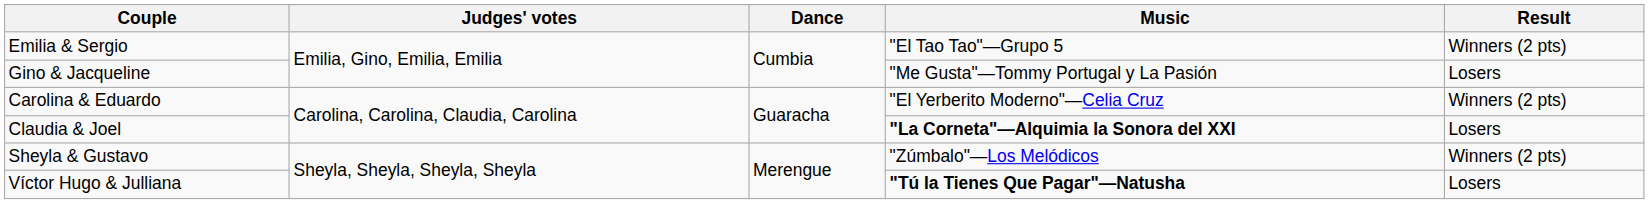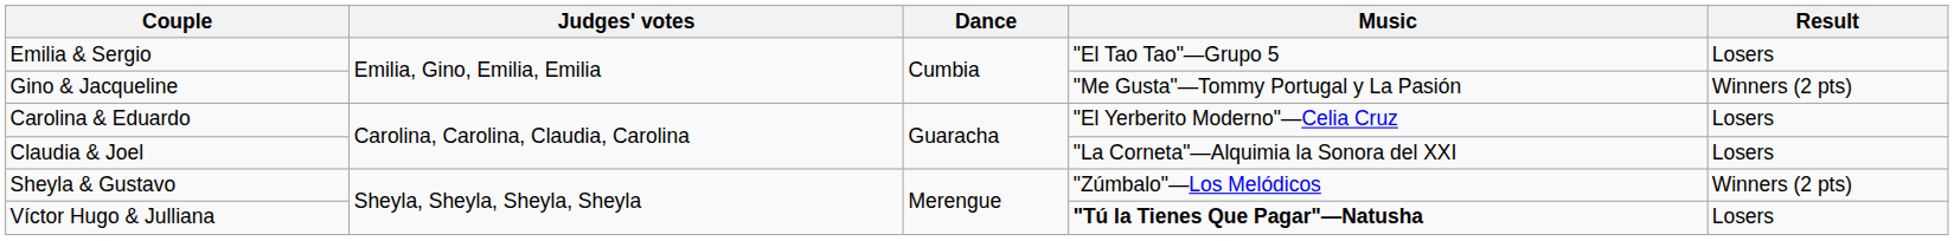 <table class="wikitable sortable" style="width:95%; white-space:nowrap">
 <tr>
 <th>Couple</th>
 <th>Judges' votes</th>
 <th>Dance</th>
 <th>Music</th>
 <th>Result</th>
 </tr>
 <tr>
 <td>Emilia & Sergio</td>
 <td rowspan=2>Emilia, Gino, Emilia, Emilia</td>
 <td rowspan=2>Cumbia</td>
 <td>"El Tao Tao"—Grupo 5</td>
-<td>Winners (2 pts)</td>
+<td>Losers</td>
 </tr>
 <tr>
 <td>Gino & Jacqueline</td>
 <td>"Me Gusta"—Tommy Portugal y La Pasión</td>
-<td>Losers</td>
+<td>Winners (2 pts)</td>
 </tr>
 <tr>
 <td>Carolina & Eduardo</td>
 <td rowspan=2>Carolina, Carolina, Claudia, Carolina</td>
 <td rowspan=2>Guaracha</td>
 <td>"El Yerberito Moderno"—<a href='#'>Celia Cruz</a></td>
-<td>Winners (2 pts)</td>
+<td>Losers</td>
 </tr>
 <tr>
 <td>Claudia & Joel</td>
-<td><strong>"La Corneta"—Alquimia la Sonora del XXI</strong></td>
+<td>"La Corneta"—Alquimia la Sonora del XXI</td>
 <td>Losers</td>
 </tr>
 <tr>
 <td>Sheyla & Gustavo</td>
 <td rowspan=2>Sheyla, Sheyla, Sheyla, Sheyla</td>
 <td rowspan=2>Merengue</td>
 <td>"Zúmbalo"—<a href='#'>Los Melódicos</a></td>
 <td>Winners (2 pts)</td>
 </tr>
 <tr>
 <td>Víctor Hugo & Julliana</td>
 <td><strong>"Tú la Tienes Que Pagar"—Natusha</strong></td>
 <td>Losers</td>
 </tr>
 </table>
